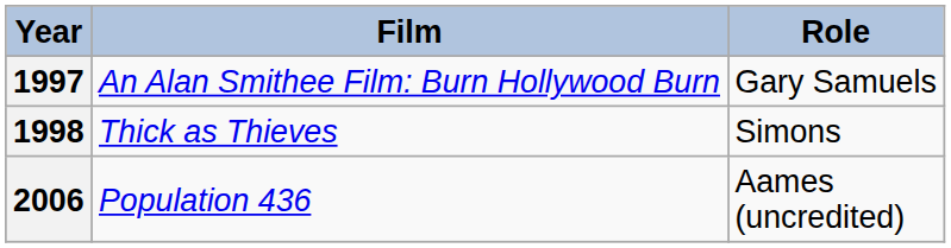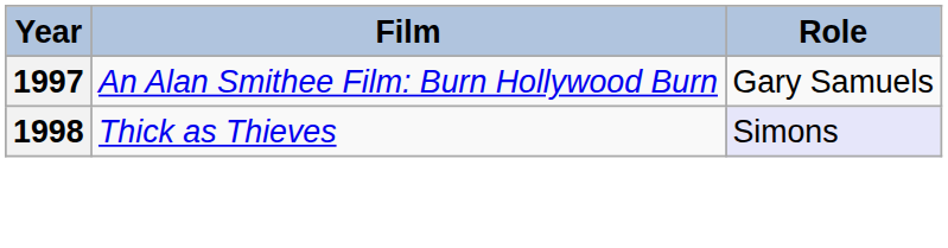 <table class="wikitable plainrowheaders" style="font-size:95%;">
 <tr>
 <th scope="col" style="background:#B0C4DE;">Year</th>
 <th scope="col" style="background:#B0C4DE;">Film</th>
 <th scope="col" style="background:#B0C4DE;">Role</th>
 </tr>
 <tr>
 <th scope="row">1997</th>
 <td><em><a href='#'>An Alan Smithee Film: Burn Hollywood Burn</a></em></td>
 <td>Gary Samuels</td>
 </tr>
 <tr>
 <th scope="row">1998</th>
 <td><em><a href='#'>Thick as Thieves</a></em></td>
-<td>Simons</td>
-</tr>
-<tr>
-<th scope="row">2006</th>
-<td><em><a href='#'>Population 436</a></em></td>
-<td>Aames<br>(uncredited)</td>
+<td style="background: lavender;">Simons</td>
 </tr>
 </table>
